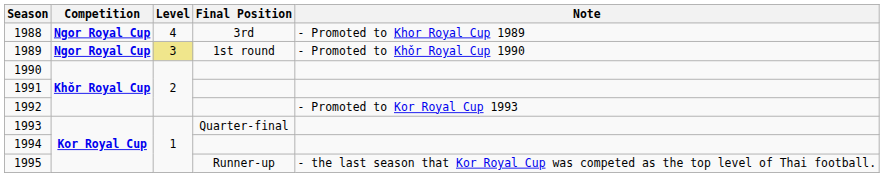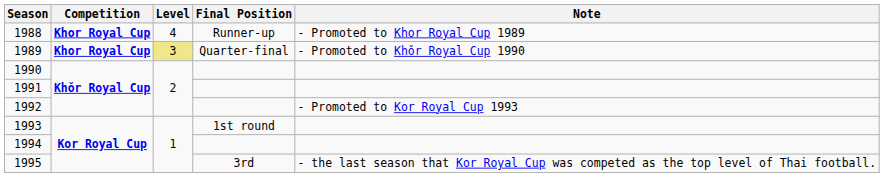 <table class="wikitable" style="text-align: center;">
 <tr>
 <th>Season</th>
 <th>Competition</th>
 <th>Level</th>
 <th>Final Position</th>
 <th>Note</th>
 </tr>
 <tr>
 <td>1988</td>
-<td><strong><a href='#'>Ngor Royal Cup</a></strong></td>
+<td><strong><a href='#'>Khor Royal Cup</a></strong></td>
 <td>4</td>
-<td>3rd</td>
+<td>Runner-up</td>
 <td align=left>- Promoted to <a href='#'>Khor Royal Cup</a> 1989</td>
 </tr>
 <tr>
 <td>1989</td>
-<td><strong><a href='#'>Ngor Royal Cup</a></strong></td>
+<td><strong><a href='#'>Khor Royal Cup</a></strong></td>
 <td style="background: khaki;">3</td>
-<td>1st round</td>
+<td>Quarter-final</td>
 <td align=left>- Promoted to <a href='#'>Khǒr Royal Cup</a> 1990</td>
 </tr>
 <tr>
 <td>1990</td>
 <td rowspan="3"><strong><a href='#'>Khǒr Royal Cup</a></strong></td>
 <td rowspan="3">2</td>
 <td></td>
 <td></td>
 </tr>
 <tr>
 <td>1991</td>
 <td></td>
 <td></td>
 </tr>
 <tr>
 <td>1992</td>
 <td></td>
 <td align=left>- Promoted to <a href='#'>Kor Royal Cup</a> 1993</td>
 </tr>
 <tr>
 <td>1993</td>
 <td rowspan="3"><strong><a href='#'>Kor Royal Cup</a></strong></td>
 <td rowspan="3">1</td>
-<td>Quarter-final</td>
+<td>1st round</td>
 <td></td>
 </tr>
 <tr>
 <td>1994</td>
 <td></td>
 <td></td>
 </tr>
 <tr>
 <td>1995</td>
-<td>Runner-up</td>
+<td>3rd</td>
 <td align=left>- the last season that <a href='#'>Kor Royal Cup</a> was competed as the top level of Thai football.</td>
 </tr>
 </table>
